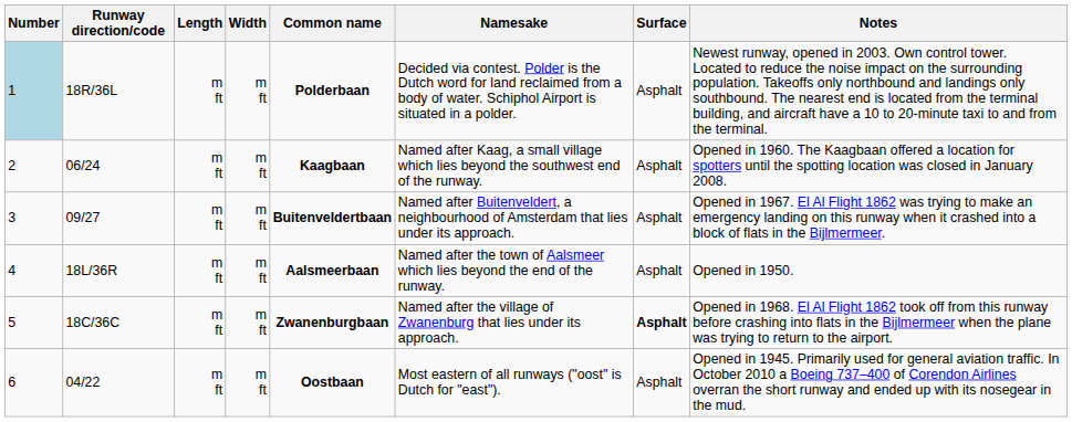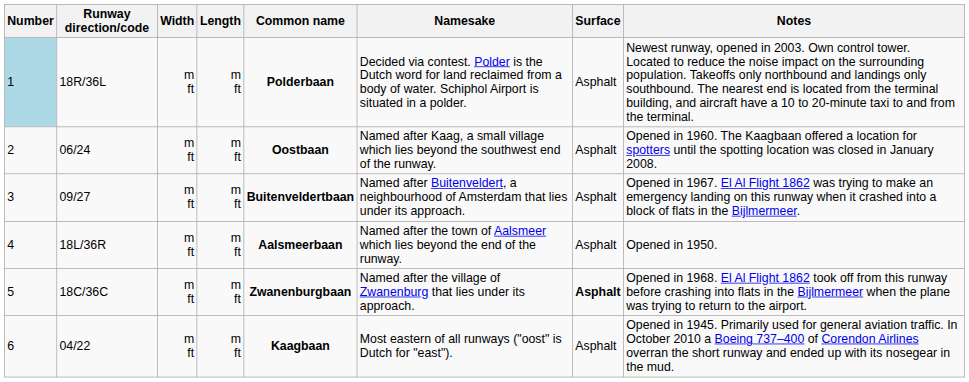 <table class="wikitable">
 <tr>
 <th>Number</th>
 <th>Runway direction/code</th>
+<th>Width</th>
 <th>Length</th>
-<th>Width</th>
 <th>Common name</th>
 <th>Namesake</th>
 <th>Surface</th>
 <th>Notes</th>
 </tr>
 <tr>
 <td style="background: lightblue;">1</td>
 <td>18R/36L</td>
 <td style="text-align:right;"> m<br> ft</td>
 <td style="text-align:right;"> m<br> ft</td>
 <td style="text-align:center;"><strong>Polderbaan</strong></td>
 <td>Decided via contest. <a href='#'>Polder</a> is the Dutch word for land reclaimed from a body of water. Schiphol Airport is situated in a polder.</td>
 <td>Asphalt</td>
 <td>Newest runway, opened in 2003. Own control tower.<br>Located to reduce the noise impact on the surrounding population. Takeoffs only northbound and landings only southbound. The nearest end is located  from the terminal building, and aircraft have a 10 to 20-minute taxi to and from the terminal.</td>
 </tr>
 <tr>
 <td>2</td>
 <td>06/24</td>
 <td style="text-align:right;"> m<br> ft</td>
 <td style="text-align:right;"> m<br> ft</td>
-<td style="text-align:center;"><strong>Kaagbaan</strong></td>
+<td style="text-align:center;"><strong>Oostbaan</strong></td>
 <td>Named after Kaag, a small village which lies beyond the southwest end of the runway.</td>
 <td>Asphalt</td>
 <td>Opened in 1960. The Kaagbaan offered a location for <a href='#'>spotters</a> until the spotting location was closed in January 2008.</td>
 </tr>
 <tr>
 <td>3</td>
 <td>09/27</td>
+<td style="text-align:right;"> m<br> ft</td>
 <td style="text-align:right;"> m<br>  ft</td>
-<td style="text-align:right;"> m<br> ft</td>
 <td style="text-align:center;"><strong>Buitenveldertbaan</strong></td>
 <td>Named after <a href='#'>Buitenveldert</a>, a neighbourhood of Amsterdam that lies under its approach.</td>
 <td>Asphalt</td>
 <td>Opened in 1967. <a href='#'>El Al Flight 1862</a> was trying to make an emergency landing on this runway when it crashed into a block of flats in the <a href='#'>Bijlmermeer</a>.</td>
 </tr>
 <tr>
 <td>4</td>
 <td>18L/36R</td>
+<td style="text-align:right;"> m<br> ft</td>
 <td style="text-align:right;"> m<br>  ft</td>
-<td style="text-align:right;"> m<br> ft</td>
 <td style="text-align:center;"><strong>Aalsmeerbaan</strong></td>
 <td>Named after the town of <a href='#'>Aalsmeer</a> which lies beyond the end of the runway.</td>
 <td>Asphalt</td>
 <td>Opened in 1950.</td>
 </tr>
 <tr>
 <td>5</td>
 <td>18C/36C</td>
+<td style="text-align:right;"> m<br> ft</td>
 <td style="text-align:right;"> m<br>  ft</td>
-<td style="text-align:right;"> m<br> ft</td>
 <td style="text-align:center;"><strong>Zwanenburgbaan</strong></td>
 <td>Named after the village of <a href='#'>Zwanenburg</a> that lies under its approach.</td>
 <td><strong>Asphalt</strong></td>
 <td>Opened in 1968. <a href='#'>El Al Flight 1862</a> took off from this runway before crashing into flats in the <a href='#'>Bijlmermeer</a> when the plane was trying to return to the airport.</td>
 </tr>
 <tr>
 <td>6</td>
 <td>04/22</td>
+<td style="text-align:right;"> m<br> ft</td>
 <td style="text-align:right;"> m<br>  ft</td>
-<td style="text-align:right;"> m<br> ft</td>
-<td style="text-align:center;"><strong>Oostbaan</strong></td>
+<td style="text-align:center;"><strong>Kaagbaan</strong></td>
 <td>Most eastern of all runways ("oost" is Dutch for "east").</td>
 <td>Asphalt</td>
 <td>Opened in 1945. Primarily used for general aviation traffic. In October 2010 a <a href='#'>Boeing 737–400</a> of <a href='#'>Corendon Airlines</a> overran the short runway and ended up with its nosegear in the mud.</td>
 </tr>
 </table>
